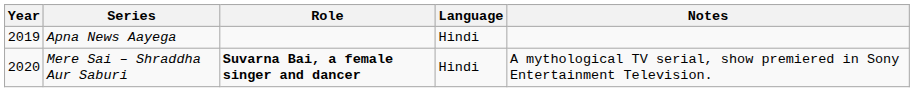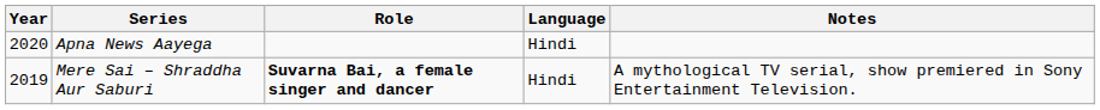 <table class="wikitable sortable">
 <tr style="background:#ccc; text-align:center;">
 <th>Year</th>
 <th>Series</th>
 <th>Role</th>
 <th>Language</th>
 <th>Notes</th>
 </tr>
 <tr>
-<td>2019</td>
+<td>2020</td>
 <td><em>Apna News Aayega</em></td>
 <td></td>
 <td>Hindi</td>
 <td></td>
 </tr>
 <tr>
-<td>2020</td>
+<td>2019</td>
 <td><em>Mere Sai – Shraddha Aur Saburi</em></td>
 <td><strong>Suvarna Bai, a female singer and dancer</strong></td>
 <td>Hindi</td>
 <td>A mythological TV serial, show premiered in Sony Entertainment Television.</td>
 </tr>
 </table>
